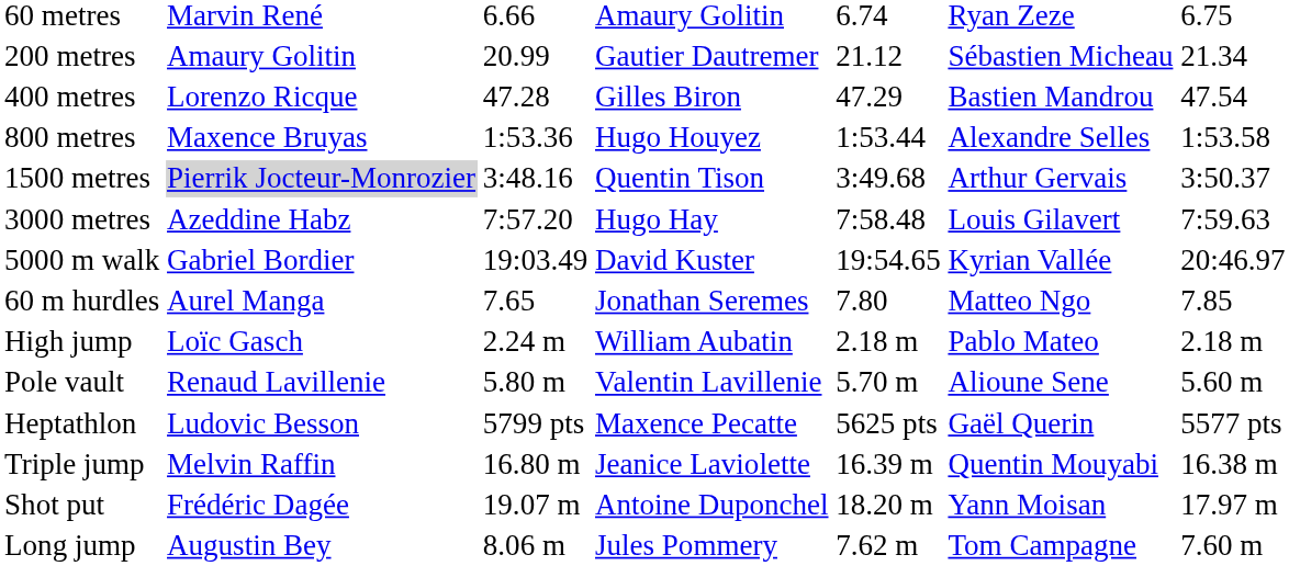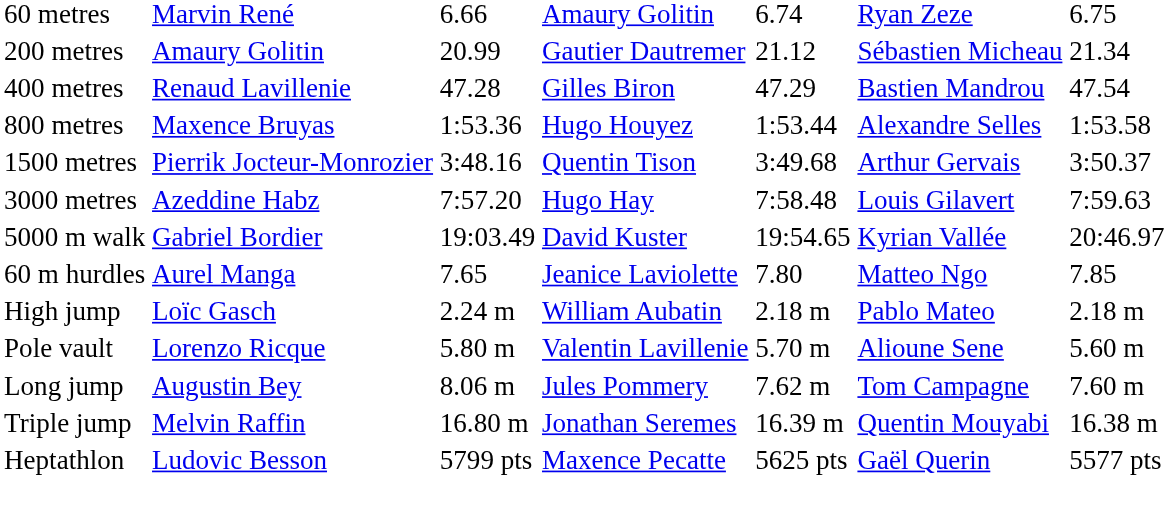 <table>
 <tr>
 <td>60 metres</td>
 <td><a href='#'>Marvin René</a></td>
 <td>6.66</td>
 <td><a href='#'>Amaury Golitin</a></td>
 <td>6.74</td>
 <td><a href='#'>Ryan Zeze</a></td>
 <td>6.75</td>
 </tr>
 <tr>
 <td>200 metres</td>
 <td><a href='#'>Amaury Golitin</a></td>
 <td>20.99</td>
 <td><a href='#'>Gautier Dautremer</a></td>
 <td>21.12</td>
 <td><a href='#'>Sébastien Micheau</a></td>
 <td>21.34</td>
 </tr>
 <tr>
 <td>400 metres</td>
-<td><a href='#'>Lorenzo Ricque</a></td>
+<td><a href='#'>Renaud Lavillenie</a></td>
 <td>47.28</td>
 <td><a href='#'>Gilles Biron</a></td>
 <td>47.29</td>
 <td><a href='#'>Bastien Mandrou</a></td>
 <td>47.54</td>
 </tr>
 <tr>
 <td>800 metres</td>
 <td><a href='#'>Maxence Bruyas</a></td>
 <td>1:53.36</td>
 <td><a href='#'>Hugo Houyez</a></td>
 <td>1:53.44</td>
 <td><a href='#'>Alexandre Selles</a></td>
 <td>1:53.58</td>
 </tr>
 <tr>
 <td>1500 metres</td>
-<td style="background: lightgrey;"><a href='#'>Pierrik Jocteur-Monrozier</a></td>
+<td><a href='#'>Pierrik Jocteur-Monrozier</a></td>
 <td>3:48.16</td>
 <td><a href='#'>Quentin Tison</a></td>
 <td>3:49.68</td>
 <td><a href='#'>Arthur Gervais</a></td>
 <td>3:50.37</td>
 </tr>
 <tr>
 <td>3000 metres</td>
 <td><a href='#'>Azeddine Habz</a></td>
 <td>7:57.20</td>
 <td><a href='#'>Hugo Hay</a></td>
 <td>7:58.48</td>
 <td><a href='#'>Louis Gilavert</a></td>
 <td>7:59.63</td>
 </tr>
 <tr>
 <td>5000 m walk</td>
 <td><a href='#'>Gabriel Bordier</a></td>
 <td>19:03.49</td>
 <td><a href='#'>David Kuster</a></td>
 <td>19:54.65</td>
 <td><a href='#'>Kyrian Vallée</a></td>
 <td>20:46.97</td>
 </tr>
 <tr>
 <td>60 m hurdles</td>
 <td><a href='#'>Aurel Manga</a></td>
 <td>7.65</td>
-<td><a href='#'>Jonathan Seremes</a></td>
+<td><a href='#'>Jeanice Laviolette</a></td>
 <td>7.80</td>
 <td><a href='#'>Matteo Ngo</a></td>
 <td>7.85</td>
 </tr>
 <tr>
 <td>High jump</td>
 <td><a href='#'>Loïc Gasch</a></td>
 <td>2.24 m</td>
 <td><a href='#'>William Aubatin</a></td>
 <td>2.18 m</td>
 <td><a href='#'>Pablo Mateo</a></td>
 <td>2.18 m</td>
 </tr>
 <tr>
 <td>Pole vault</td>
-<td><a href='#'>Renaud Lavillenie</a></td>
+<td><a href='#'>Lorenzo Ricque</a></td>
 <td>5.80 m</td>
 <td><a href='#'>Valentin Lavillenie</a></td>
 <td>5.70 m</td>
 <td><a href='#'>Alioune Sene</a></td>
 <td>5.60 m</td>
+</tr>
+<tr>
+<td>Long jump</td>
+<td><a href='#'>Augustin Bey</a></td>
+<td>8.06 m</td>
+<td><a href='#'>Jules Pommery</a></td>
+<td>7.62 m</td>
+<td><a href='#'>Tom Campagne</a></td>
+<td>7.60 m</td>
+</tr>
+<tr>
+<td>Triple jump</td>
+<td><a href='#'>Melvin Raffin</a></td>
+<td>16.80 m</td>
+<td><a href='#'>Jonathan Seremes</a></td>
+<td>16.39 m</td>
+<td><a href='#'>Quentin Mouyabi</a></td>
+<td>16.38 m</td>
 </tr>
 <tr>
 <td>Heptathlon</td>
 <td><a href='#'>Ludovic Besson</a></td>
 <td>5799 pts</td>
 <td><a href='#'>Maxence Pecatte</a></td>
 <td>5625 pts</td>
 <td><a href='#'>Gaël Querin</a></td>
 <td>5577 pts</td>
 </tr>
-<tr>
-<td>Triple jump</td>
-<td><a href='#'>Melvin Raffin</a></td>
-<td>16.80 m</td>
-<td><a href='#'>Jeanice Laviolette</a></td>
-<td>16.39 m</td>
-<td><a href='#'>Quentin Mouyabi</a></td>
-<td>16.38 m</td>
-</tr>
-<tr>
-<td>Shot put</td>
-<td><a href='#'>Frédéric Dagée</a></td>
-<td>19.07 m</td>
-<td><a href='#'>Antoine Duponchel</a></td>
-<td>18.20 m</td>
-<td><a href='#'>Yann Moisan</a></td>
-<td>17.97 m</td>
-</tr>
-<tr>
-<td>Long jump</td>
-<td><a href='#'>Augustin Bey</a></td>
-<td>8.06 m</td>
-<td><a href='#'>Jules Pommery</a></td>
-<td>7.62 m</td>
-<td><a href='#'>Tom Campagne</a></td>
-<td>7.60 m</td>
-</tr>
 </table>
